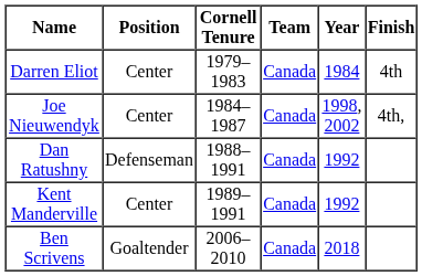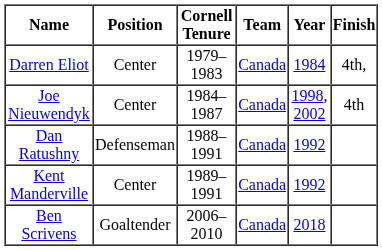 <table cellpadding="1" border="1" cellspacing="0" width="60%">
 <tr>
 <th style=><span>Name</span></th>
 <th style=><span>Position</span></th>
 <th style=><span>Cornell Tenure</span></th>
 <th style=><span>Team</span></th>
 <th style=><span>Year</span></th>
 <th style=><span>Finish</span></th>
 </tr>
 <tr align="center">
 <td><a href='#'>Darren Eliot</a></td>
 <td>Center</td>
 <td>1979–1983</td>
 <td> <a href='#'>Canada</a></td>
 <td><a href='#'>1984</a></td>
-<td>4th</td>
+<td>4th, </td>
 </tr>
 <tr align="center">
 <td><a href='#'>Joe Nieuwendyk</a></td>
 <td>Center</td>
 <td>1984–1987</td>
 <td> <a href='#'>Canada</a></td>
 <td><a href='#'>1998</a>, <a href='#'>2002</a></td>
-<td>4th, </td>
+<td>4th</td>
 </tr>
 <tr align="center">
 <td><a href='#'>Dan Ratushny</a></td>
 <td>Defenseman</td>
 <td>1988–1991</td>
 <td> <a href='#'>Canada</a></td>
 <td><a href='#'>1992</a></td>
 <td></td>
 </tr>
 <tr align="center">
 <td><a href='#'>Kent Manderville</a></td>
 <td>Center</td>
 <td>1989–1991</td>
 <td> <a href='#'>Canada</a></td>
 <td><a href='#'>1992</a></td>
 <td></td>
 </tr>
 <tr align="center">
 <td><a href='#'>Ben Scrivens</a></td>
 <td>Goaltender</td>
 <td>2006–2010</td>
 <td> <a href='#'>Canada</a></td>
 <td><a href='#'>2018</a></td>
 <td></td>
 </tr>
 <tr align="center">
 </tr>
 </table>
